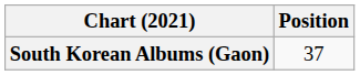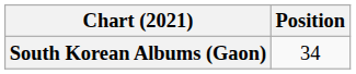 <table class="wikitable sortable plainrowheaders" style="text-align:center">
 <tr>
 <th scope="col">Chart (2021)</th>
 <th scope="col">Position</th>
 </tr>
 <tr>
 <th scope="row">South Korean Albums (Gaon)</th>
-<td>37</td>
+<td>34</td>
 </tr>
 </table>
